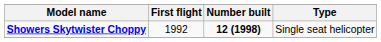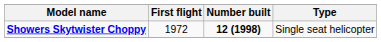 <table class="wikitable" align=center style="font-size:90%;">
 <tr>
 </tr>
 <tr style="background:#efefef;">
 <th>Model name</th>
 <th>First flight</th>
 <th>Number built</th>
 <th>Type</th>
 </tr>
 <tr>
 <td align=left><strong><a href='#'>Showers Skytwister Choppy</a></strong></td>
-<td align=center>1992</td>
+<td align=center>1972</td>
 <td align=center><strong>12 (1998)</strong></td>
 <td align=left>Single seat helicopter</td>
 </tr>
 <tr>
 </tr>
 </table>
